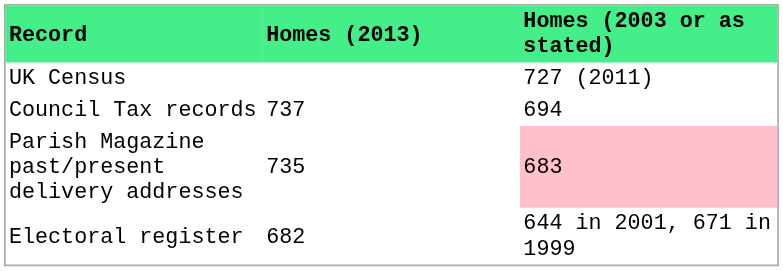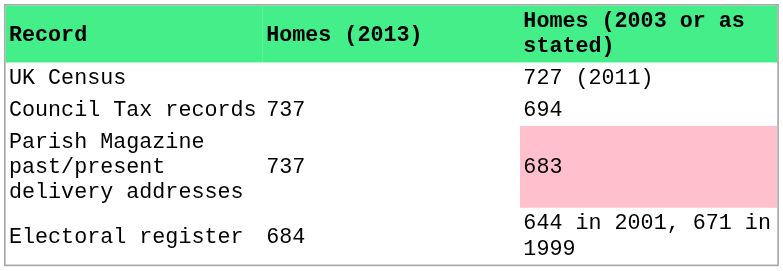 <table cellpadding="2" cellspacing="0" style="border:1px solid darkgray">
 <tr style="background: #44EE88" align="left">
 <th style="width:150px;">Record</th>
 <th style="width:150px;">Homes (2013)</th>
 <th style="width:150px;">Homes (2003 or as stated)</th>
 </tr>
 <tr>
 <td>UK Census</td>
 <td></td>
 <td>727 (2011)</td>
 </tr>
 <tr>
 <td>Council Tax records</td>
 <td>737</td>
 <td>694</td>
 </tr>
 <tr>
 <td>Parish Magazine past/present delivery addresses</td>
-<td>735</td>
+<td>737</td>
 <td style="background: pink;">683</td>
 </tr>
 <tr>
 <td>Electoral register</td>
-<td>682</td>
+<td>684</td>
 <td>644 in 2001, 671 in 1999</td>
 </tr>
 </table>
